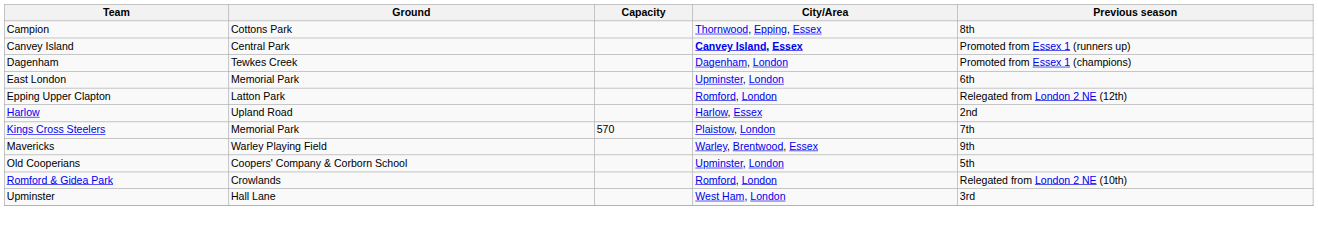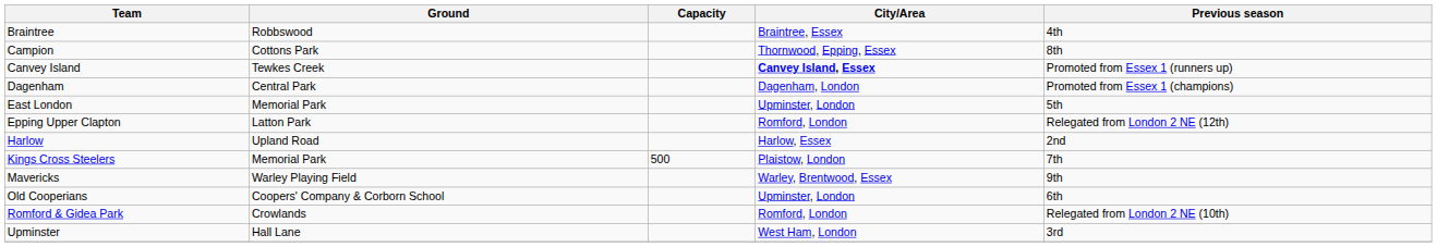 <table class="wikitable sortable" width=100%>
 <tr>
 <th>Team</th>
 <th>Ground</th>
 <th>Capacity</th>
 <th>City/Area</th>
 <th>Previous season</th>
+</tr>
+<tr>
+<td>Braintree</td>
+<td>Robbswood</td>
+<td></td>
+<td><a href='#'>Braintree</a>, <a href='#'>Essex</a></td>
+<td>4th</td>
 </tr>
 <tr>
 <td>Campion</td>
 <td>Cottons Park</td>
 <td></td>
 <td><a href='#'>Thornwood</a>, <a href='#'>Epping</a>, <a href='#'>Essex</a></td>
 <td>8th</td>
 </tr>
 <tr>
 <td>Canvey Island</td>
-<td>Central Park</td>
+<td>Tewkes Creek</td>
 <td></td>
 <td><strong><a href='#'>Canvey Island</a>, <a href='#'>Essex</a></strong></td>
 <td>Promoted from <a href='#'>Essex 1</a> (runners up)</td>
 </tr>
 <tr>
 <td>Dagenham</td>
-<td>Tewkes Creek</td>
+<td>Central Park</td>
 <td></td>
 <td><a href='#'>Dagenham</a>, <a href='#'>London</a></td>
 <td>Promoted from <a href='#'>Essex 1</a> (champions)</td>
 </tr>
 <tr>
 <td>East London</td>
 <td>Memorial Park</td>
 <td></td>
 <td><a href='#'>Upminster</a>, <a href='#'>London</a></td>
-<td>6th</td>
+<td>5th</td>
 </tr>
 <tr>
 <td>Epping Upper Clapton</td>
 <td>Latton Park</td>
 <td></td>
 <td><a href='#'>Romford</a>, <a href='#'>London</a></td>
 <td>Relegated from <a href='#'>London 2 NE</a> (12th)</td>
 </tr>
 <tr>
 <td><a href='#'>Harlow</a></td>
 <td>Upland Road</td>
 <td></td>
 <td><a href='#'>Harlow</a>, <a href='#'>Essex</a></td>
 <td>2nd</td>
 </tr>
 <tr>
 <td><a href='#'>Kings Cross Steelers</a></td>
 <td>Memorial Park</td>
-<td>570</td>
+<td>500</td>
 <td><a href='#'>Plaistow</a>, <a href='#'>London</a></td>
 <td>7th</td>
 </tr>
 <tr>
 <td>Mavericks</td>
 <td>Warley Playing Field</td>
 <td></td>
 <td><a href='#'>Warley</a>, <a href='#'>Brentwood</a>, <a href='#'>Essex</a></td>
 <td>9th</td>
 </tr>
 <tr>
 <td>Old Cooperians</td>
 <td>Coopers' Company & Corborn School</td>
 <td></td>
 <td><a href='#'>Upminster</a>, <a href='#'>London</a></td>
-<td>5th</td>
+<td>6th</td>
 </tr>
 <tr>
 <td><a href='#'>Romford & Gidea Park</a></td>
 <td>Crowlands</td>
 <td></td>
 <td><a href='#'>Romford</a>, <a href='#'>London</a></td>
 <td>Relegated from <a href='#'>London 2 NE</a> (10th)</td>
 </tr>
 <tr>
 <td>Upminster</td>
 <td>Hall Lane</td>
 <td></td>
 <td><a href='#'>West Ham</a>, <a href='#'>London</a></td>
 <td>3rd</td>
 </tr>
 <tr>
 </tr>
 </table>
